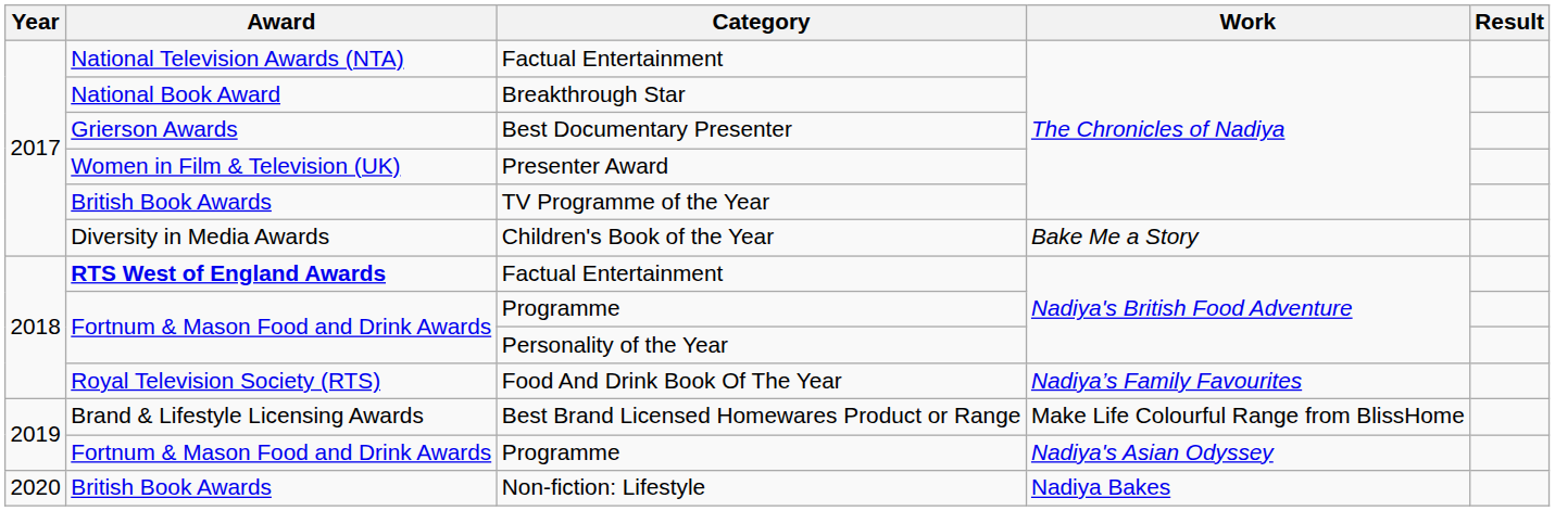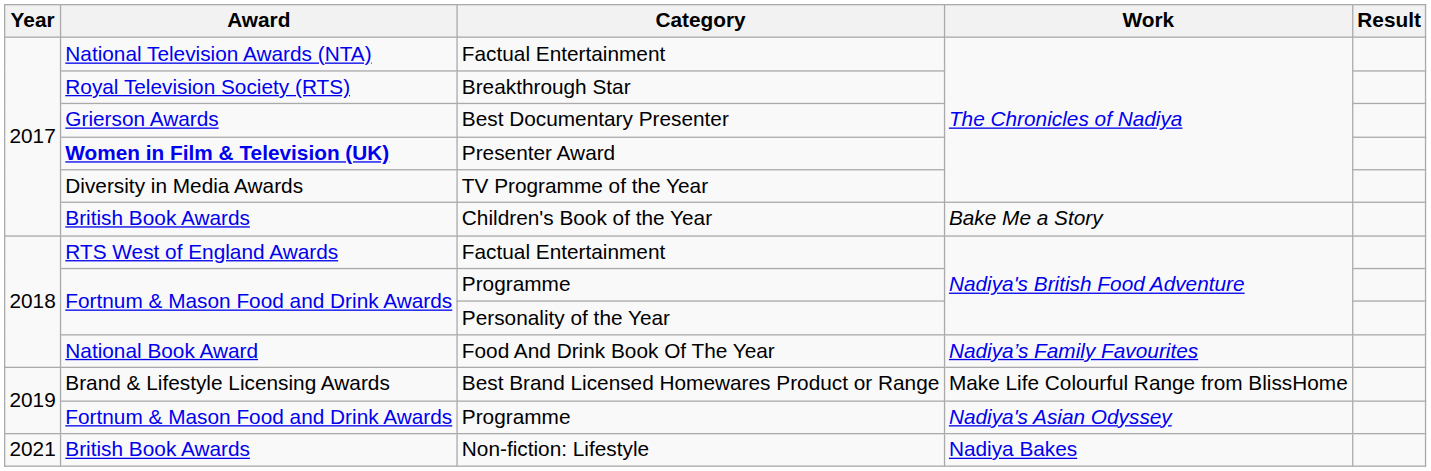 <table class="wikitable plainrowheaders sortable">
 <tr>
 <th>Year</th>
 <th>Award</th>
 <th>Category</th>
 <th>Work</th>
 <th>Result</th>
 </tr>
 <tr>
 <td rowspan="6">2017</td>
 <td><a href='#'>National Television Awards (NTA)</a></td>
 <td>Factual Entertainment</td>
 <td rowspan="5"><em><a href='#'>The Chronicles of Nadiya</a></em></td>
 <td></td>
 </tr>
 <tr>
-<td><a href='#'>National Book Award</a></td>
+<td><a href='#'> Royal Television Society (RTS)</a></td>
 <td>Breakthrough Star</td>
 <td></td>
 </tr>
 <tr>
 <td><a href='#'>Grierson Awards</a></td>
 <td>Best Documentary Presenter</td>
 <td></td>
 </tr>
 <tr>
-<td><a href='#'>Women in Film & Television (UK)</a></td>
+<td><strong><a href='#'>Women in Film & Television (UK)</a></strong></td>
 <td>Presenter Award</td>
 <td></td>
 </tr>
 <tr>
-<td><a href='#'>British Book Awards</a></td>
+<td>Diversity in Media Awards</td>
 <td>TV Programme of the Year</td>
 <td></td>
 </tr>
 <tr>
-<td>Diversity in Media Awards</td>
+<td><a href='#'>British Book Awards</a></td>
 <td>Children's Book of the Year</td>
 <td><em>Bake Me a Story</em></td>
 <td></td>
 </tr>
 <tr>
 <td rowspan="4">2018</td>
-<td><strong><a href='#'>RTS West of England Awards</a></strong></td>
+<td><a href='#'>RTS West of England Awards</a></td>
 <td>Factual Entertainment</td>
 <td rowspan="3"><em><a href='#'>Nadiya's British Food Adventure</a></em></td>
 <td></td>
 </tr>
 <tr>
 <td rowspan="2"><a href='#'>Fortnum & Mason Food and Drink Awards</a></td>
 <td>Programme</td>
 <td></td>
 </tr>
 <tr>
 <td>Personality of the Year</td>
 <td></td>
 </tr>
 <tr>
-<td><a href='#'> Royal Television Society (RTS)</a></td>
+<td><a href='#'>National Book Award</a></td>
 <td>Food And Drink Book Of The Year</td>
 <td><em><a href='#'>Nadiya’s Family Favourites</a></em></td>
 <td></td>
 </tr>
 <tr>
 <td rowspan="2">2019</td>
 <td>Brand & Lifestyle Licensing Awards</td>
 <td>Best Brand Licensed Homewares Product or Range</td>
 <td>Make Life Colourful Range from BlissHome</td>
 <td></td>
 </tr>
 <tr>
 <td rowspan="1"><a href='#'>Fortnum & Mason Food and Drink Awards</a></td>
 <td>Programme</td>
 <td><em><a href='#'>Nadiya's Asian Odyssey</a></em></td>
 <td></td>
 </tr>
 <tr>
-<td rowspan="1">2020</td>
+<td rowspan="1">2021</td>
 <td><a href='#'>British Book Awards</a></td>
 <td>Non-fiction: Lifestyle</td>
 <td><a href='#'>Nadiya Bakes</a></td>
 <td></td>
 </tr>
 </table>
